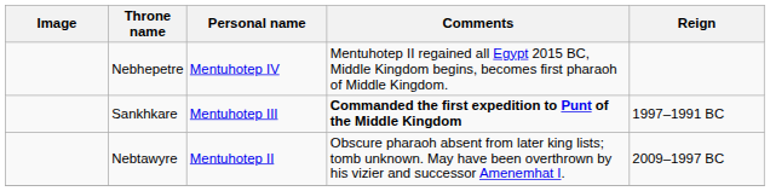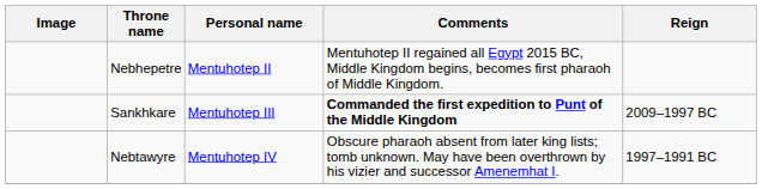 <table class="wikitable" width="100%">
 <tr>
 <th width="15%">Image</th>
 <th>Throne name</th>
 <th width="20%">Personal name</th>
 <th width="45%">Comments</th>
 <th width="20%">Reign</th>
 </tr>
 <tr>
 <td></td>
 <td>Nebhepetre</td>
-<td><a href='#'>Mentuhotep IV</a></td>
+<td><a href='#'>Mentuhotep II</a></td>
 <td>Mentuhotep II regained all <a href='#'>Egypt</a>  2015 BC, Middle Kingdom begins, becomes first pharaoh of Middle Kingdom.</td>
 <td></td>
 </tr>
 <tr>
 <td></td>
 <td>Sankhkare</td>
 <td><a href='#'>Mentuhotep III</a></td>
 <td><strong>Commanded the first expedition to <a href='#'>Punt</a> of the Middle Kingdom</strong></td>
-<td>1997–1991 BC</td>
+<td>2009–1997 BC</td>
 </tr>
 <tr>
 <td></td>
 <td>Nebtawyre</td>
-<td><a href='#'>Mentuhotep II</a></td>
+<td><a href='#'>Mentuhotep IV</a></td>
 <td>Obscure pharaoh absent from later king lists; tomb unknown. May have been overthrown by his vizier and successor <a href='#'>Amenemhat I</a>.</td>
-<td>2009–1997 BC</td>
+<td>1997–1991 BC</td>
 </tr>
 <tr>
 </tr>
 </table>
